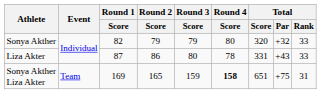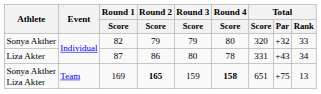 <table class=wikitable style=font-size:90%;text-align:center>
 <tr>
 <th rowspan=2>Athlete</th>
 <th rowspan=2>Event</th>
 <th>Round 1</th>
 <th>Round 2</th>
 <th>Round 3</th>
 <th>Round 4</th>
 <th colspan=3>Total</th>
 </tr>
 <tr style="font-size:95%">
 <th>Score</th>
 <th>Score</th>
 <th>Score</th>
 <th>Score</th>
 <th>Score</th>
 <th>Par</th>
 <th>Rank</th>
 </tr>
 <tr>
 <td align=left>Sonya Akther</td>
 <td align=left rowspan=2><a href='#'>Individual</a></td>
 <td>82</td>
 <td>79</td>
 <td>79</td>
 <td>80</td>
 <td>320</td>
 <td>+32</td>
 <td>33</td>
 </tr>
 <tr>
 <td align=left>Liza Akter</td>
 <td>87</td>
 <td>86</td>
 <td>80</td>
 <td>78</td>
 <td>331</td>
 <td>+43</td>
-<td>33</td>
+<td>34</td>
 </tr>
 <tr>
 <td align=left>Sonya Akther<br>Liza Akter</td>
 <td align=left><a href='#'>Team</a></td>
 <td>169</td>
-<td>165</td>
+<td><strong>165</strong></td>
 <td>159</td>
 <td><strong>158</strong></td>
 <td>651</td>
 <td>+75</td>
-<td>31</td>
+<td>13</td>
 </tr>
 </table>
